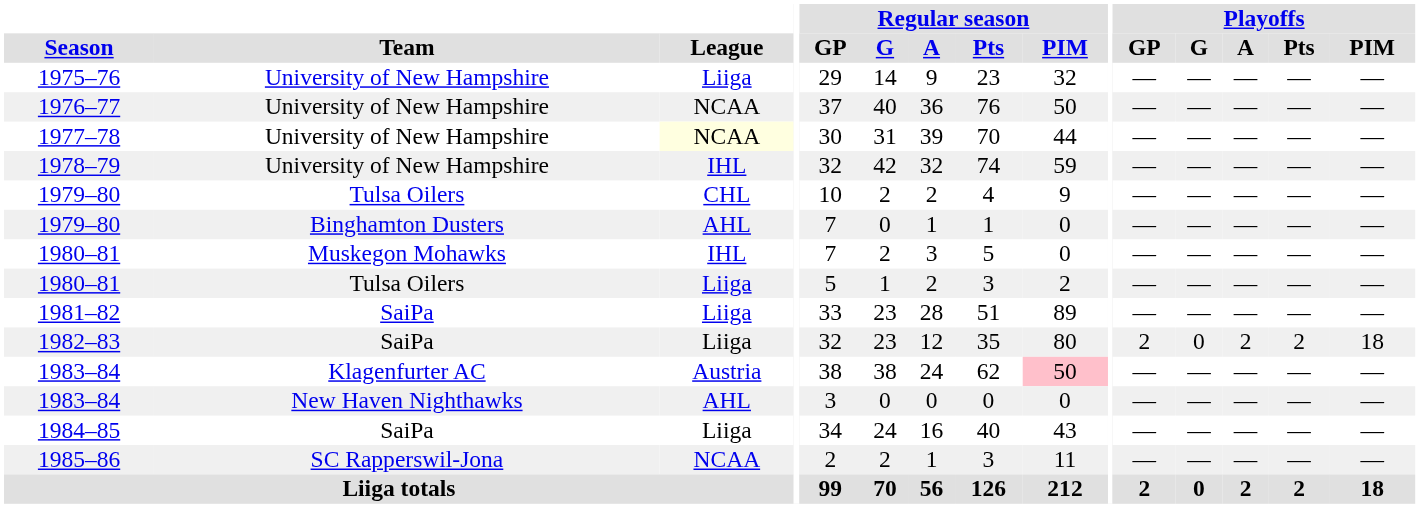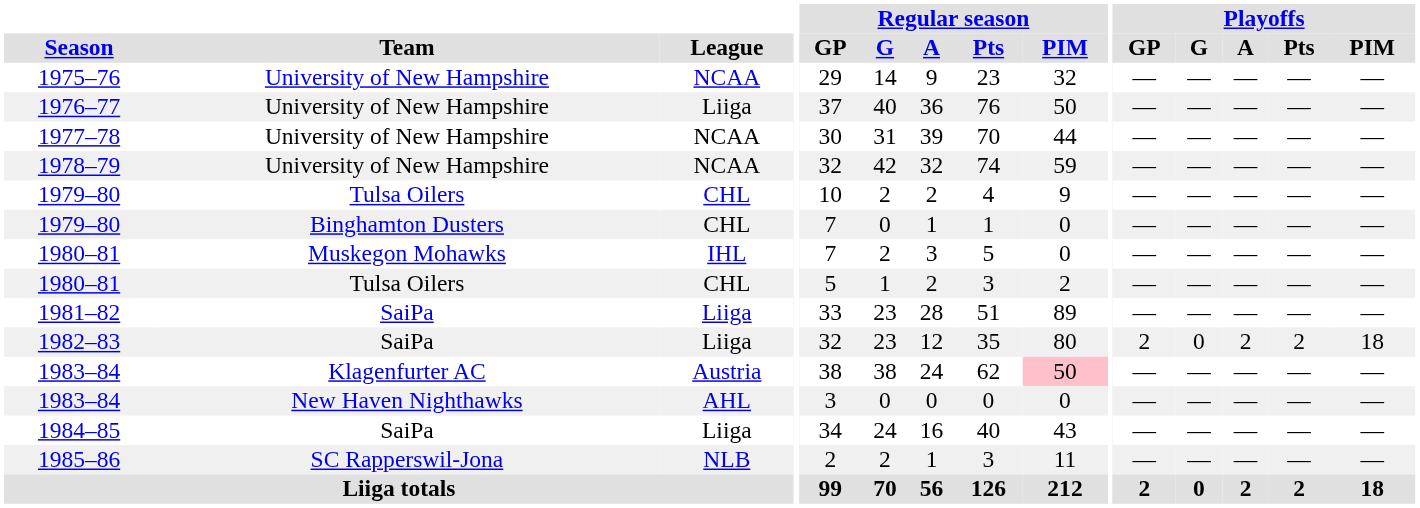 <table border="0" cellpadding="1" cellspacing="0" style="text-align:center; width:60em">
 <tr bgcolor="#e0e0e0">
 <th colspan="3" bgcolor="#ffffff"></th>
 <th rowspan="99" bgcolor="#ffffff"></th>
 <th colspan="5"><a href='#'>Regular season</a></th>
 <th rowspan="99" bgcolor="#ffffff"></th>
 <th colspan="5"><a href='#'>Playoffs</a></th>
 </tr>
 <tr bgcolor="#e0e0e0">
 <th><a href='#'>Season</a></th>
 <th>Team</th>
 <th>League</th>
 <th>GP</th>
 <th><a href='#'>G</a></th>
 <th><a href='#'>A</a></th>
 <th><a href='#'>Pts</a></th>
 <th><a href='#'>PIM</a></th>
 <th>GP</th>
 <th>G</th>
 <th>A</th>
 <th>Pts</th>
 <th>PIM</th>
 </tr>
 <tr>
 <td><a href='#'>1975–76</a></td>
 <td><a href='#'>University of New Hampshire</a></td>
-<td><a href='#'>Liiga</a></td>
+<td><a href='#'>NCAA</a></td>
 <td>29</td>
 <td>14</td>
 <td>9</td>
 <td>23</td>
 <td>32</td>
 <td>—</td>
 <td>—</td>
 <td>—</td>
 <td>—</td>
 <td>—</td>
 </tr>
 <tr bgcolor="#f0f0f0">
 <td><a href='#'>1976–77</a></td>
 <td>University of New Hampshire</td>
-<td>NCAA</td>
+<td>Liiga</td>
 <td>37</td>
 <td>40</td>
 <td>36</td>
 <td>76</td>
 <td>50</td>
 <td>—</td>
 <td>—</td>
 <td>—</td>
 <td>—</td>
 <td>—</td>
 </tr>
 <tr>
 <td><a href='#'>1977–78</a></td>
 <td>University of New Hampshire</td>
-<td style="background: lightyellow;">NCAA</td>
+<td>NCAA</td>
 <td>30</td>
 <td>31</td>
 <td>39</td>
 <td>70</td>
 <td>44</td>
 <td>—</td>
 <td>—</td>
 <td>—</td>
 <td>—</td>
 <td>—</td>
 </tr>
 <tr bgcolor="#f0f0f0">
 <td><a href='#'>1978–79</a></td>
 <td>University of New Hampshire</td>
-<td><a href='#'>IHL</a></td>
+<td>NCAA</td>
 <td>32</td>
 <td>42</td>
 <td>32</td>
 <td>74</td>
 <td>59</td>
 <td>—</td>
 <td>—</td>
 <td>—</td>
 <td>—</td>
 <td>—</td>
 </tr>
 <tr>
 <td><a href='#'>1979–80</a></td>
 <td><a href='#'>Tulsa Oilers</a></td>
 <td><a href='#'>CHL</a></td>
 <td>10</td>
 <td>2</td>
 <td>2</td>
 <td>4</td>
 <td>9</td>
 <td>—</td>
 <td>—</td>
 <td>—</td>
 <td>—</td>
 <td>—</td>
 </tr>
 <tr bgcolor="#f0f0f0">
 <td><a href='#'>1979–80</a></td>
 <td><a href='#'>Binghamton Dusters</a></td>
-<td><a href='#'>AHL</a></td>
+<td>CHL</td>
 <td>7</td>
 <td>0</td>
 <td>1</td>
 <td>1</td>
 <td>0</td>
 <td>—</td>
 <td>—</td>
 <td>—</td>
 <td>—</td>
 <td>—</td>
 </tr>
 <tr>
 <td><a href='#'>1980–81</a></td>
 <td><a href='#'>Muskegon Mohawks</a></td>
 <td><a href='#'>IHL</a></td>
 <td>7</td>
 <td>2</td>
 <td>3</td>
 <td>5</td>
 <td>0</td>
 <td>—</td>
 <td>—</td>
 <td>—</td>
 <td>—</td>
 <td>—</td>
 </tr>
 <tr bgcolor="#f0f0f0">
 <td><a href='#'>1980–81</a></td>
 <td>Tulsa Oilers</td>
-<td><a href='#'>Liiga</a></td>
+<td>CHL</td>
 <td>5</td>
 <td>1</td>
 <td>2</td>
 <td>3</td>
 <td>2</td>
 <td>—</td>
 <td>—</td>
 <td>—</td>
 <td>—</td>
 <td>—</td>
 </tr>
 <tr>
 <td><a href='#'>1981–82</a></td>
 <td><a href='#'>SaiPa</a></td>
 <td><a href='#'>Liiga</a></td>
 <td>33</td>
 <td>23</td>
 <td>28</td>
 <td>51</td>
 <td>89</td>
 <td>—</td>
 <td>—</td>
 <td>—</td>
 <td>—</td>
 <td>—</td>
 </tr>
 <tr bgcolor="#f0f0f0">
 <td><a href='#'>1982–83</a></td>
 <td>SaiPa</td>
 <td>Liiga</td>
 <td>32</td>
 <td>23</td>
 <td>12</td>
 <td>35</td>
 <td>80</td>
 <td>2</td>
 <td>0</td>
 <td>2</td>
 <td>2</td>
 <td>18</td>
 </tr>
 <tr>
 <td><a href='#'>1983–84</a></td>
 <td><a href='#'>Klagenfurter AC</a></td>
 <td><a href='#'>Austria</a></td>
 <td>38</td>
 <td>38</td>
 <td>24</td>
 <td>62</td>
 <td style="background: pink;">50</td>
 <td>—</td>
 <td>—</td>
 <td>—</td>
 <td>—</td>
 <td>—</td>
 </tr>
 <tr bgcolor="#f0f0f0">
 <td><a href='#'>1983–84</a></td>
 <td><a href='#'>New Haven Nighthawks</a></td>
 <td><a href='#'>AHL</a></td>
 <td>3</td>
 <td>0</td>
 <td>0</td>
 <td>0</td>
 <td>0</td>
 <td>—</td>
 <td>—</td>
 <td>—</td>
 <td>—</td>
 <td>—</td>
 </tr>
 <tr>
 <td><a href='#'>1984–85</a></td>
 <td>SaiPa</td>
 <td>Liiga</td>
 <td>34</td>
 <td>24</td>
 <td>16</td>
 <td>40</td>
 <td>43</td>
 <td>—</td>
 <td>—</td>
 <td>—</td>
 <td>—</td>
 <td>—</td>
 </tr>
 <tr bgcolor="#f0f0f0">
 <td><a href='#'>1985–86</a></td>
 <td><a href='#'>SC Rapperswil-Jona</a></td>
-<td><a href='#'>NCAA</a></td>
+<td><a href='#'>NLB</a></td>
 <td>2</td>
 <td>2</td>
 <td>1</td>
 <td>3</td>
 <td>11</td>
 <td>—</td>
 <td>—</td>
 <td>—</td>
 <td>—</td>
 <td>—</td>
 </tr>
 <tr>
 </tr>
 <tr ALIGN="center" bgcolor="#e0e0e0">
 <th colspan="3">Liiga totals</th>
 <th ALIGN="center">99</th>
 <th ALIGN="center">70</th>
 <th ALIGN="center">56</th>
 <th ALIGN="center">126</th>
 <th ALIGN="center">212</th>
 <th ALIGN="center">2</th>
 <th ALIGN="center">0</th>
 <th ALIGN="center">2</th>
 <th ALIGN="center">2</th>
 <th ALIGN="center">18</th>
 </tr>
 </table>
